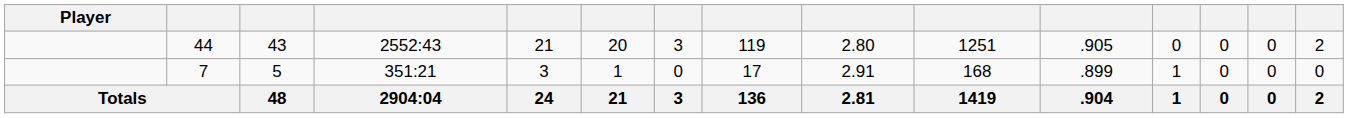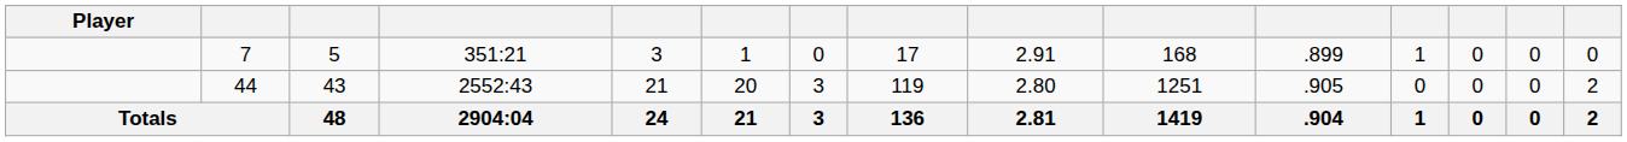 <table class="wikitable sortable" style="width:100%; text-align:center;">
 <tr style="text-align:center; background:#ddd;">
 <th>Player</th>
 <th></th>
 <th></th>
 <th></th>
 <th></th>
 <th></th>
 <th></th>
 <th></th>
 <th></th>
 <th></th>
 <th></th>
 <th></th>
 <th></th>
 <th></th>
 <th></th>
 </tr>
 <tr>
 <td></td>
+<td>7</td>
+<td>5</td>
+<td>351:21</td>
+<td>3</td>
+<td>1</td>
+<td>0</td>
+<td>17</td>
+<td>2.91</td>
+<td>168</td>
+<td>.899</td>
+<td>1</td>
+<td>0</td>
+<td>0</td>
+<td>0</td>
+</tr>
+<tr>
+<td></td>
 <td>44</td>
 <td>43</td>
 <td>2552:43</td>
 <td>21</td>
 <td>20</td>
 <td>3</td>
 <td>119</td>
 <td>2.80</td>
 <td>1251</td>
 <td>.905</td>
 <td>0</td>
 <td>0</td>
 <td>0</td>
 <td>2</td>
-</tr>
-<tr>
-<td></td>
-<td>7</td>
-<td>5</td>
-<td>351:21</td>
-<td>3</td>
-<td>1</td>
-<td>0</td>
-<td>17</td>
-<td>2.91</td>
-<td>168</td>
-<td>.899</td>
-<td>1</td>
-<td>0</td>
-<td>0</td>
-<td>0</td>
 </tr>
 <tr class="unsortable">
 <th colspan=2>Totals</th>
 <th>48</th>
 <th>2904:04</th>
 <th>24</th>
 <th>21</th>
 <th>3</th>
 <th>136</th>
 <th>2.81</th>
 <th>1419</th>
 <th>.904</th>
 <th>1</th>
 <th>0</th>
 <th>0</th>
 <th>2</th>
 </tr>
 </table>
